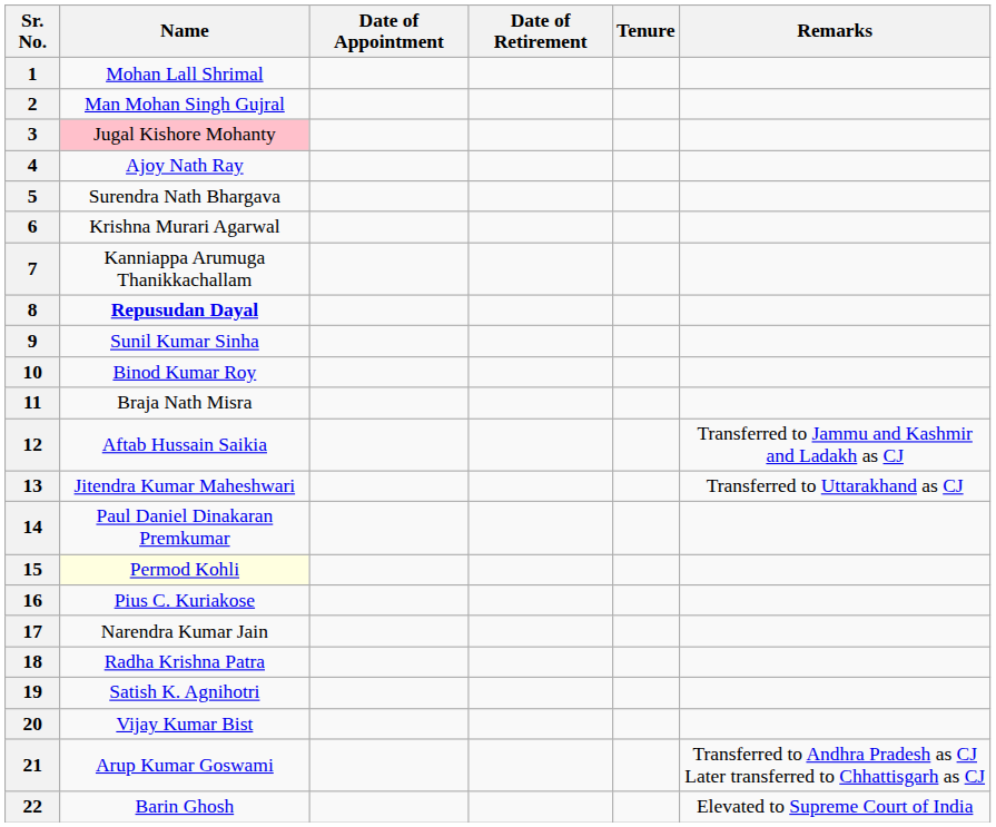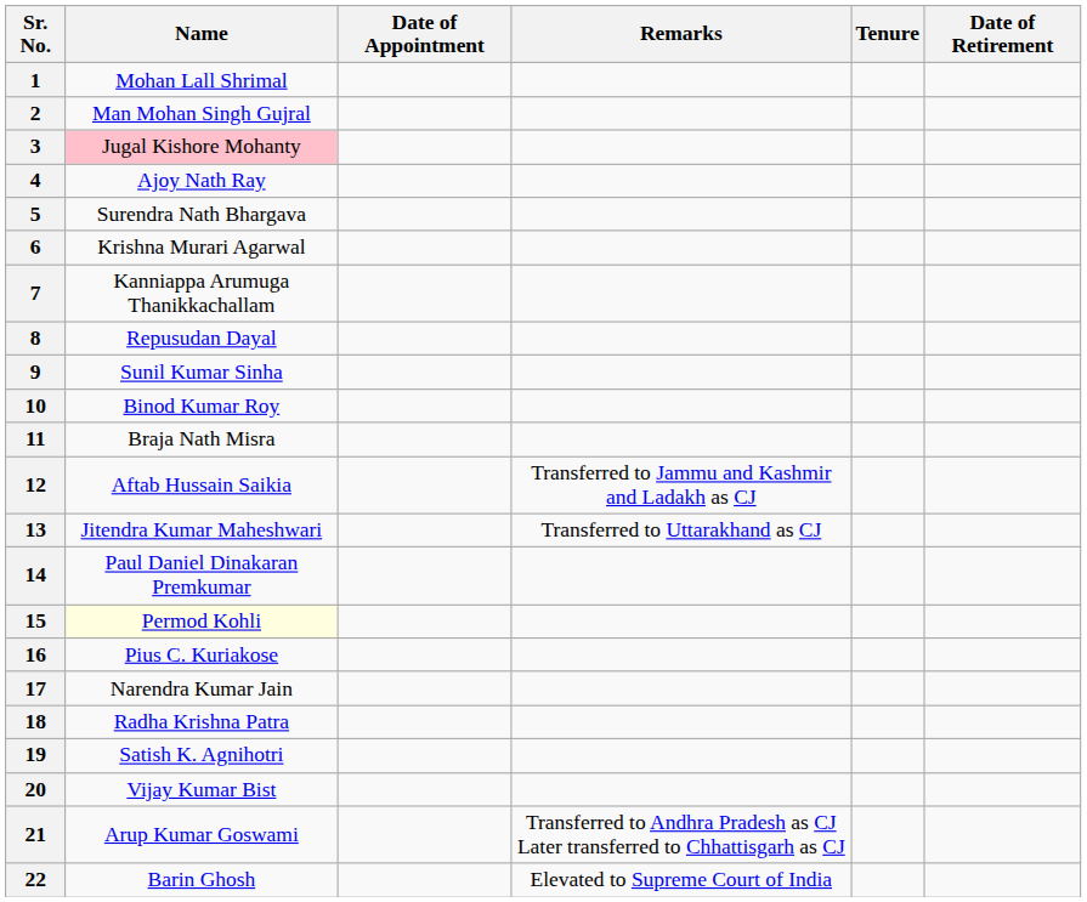 <table class="wikitable sortable" style="text-align:center" width="92%">
 <tr>
 <th>Sr. No.</th>
 <th>Name</th>
 <th>Date of Appointment</th>
+<th>Remarks</th>
+<th>Tenure</th>
 <th>Date of Retirement</th>
-<th>Tenure</th>
-<th>Remarks</th>
 </tr>
 <tr>
 <th>1</th>
 <td><a href='#'>Mohan Lall Shrimal</a></td>
 <td></td>
 <td></td>
 <td></td>
 <td></td>
 </tr>
 <tr>
 <th>2</th>
 <td><a href='#'>Man Mohan Singh Gujral</a></td>
 <td></td>
 <td></td>
 <td></td>
 <td></td>
 </tr>
 <tr>
 <th>3</th>
 <td style="background: pink;">Jugal Kishore Mohanty</td>
 <td></td>
 <td></td>
 <td></td>
 <td></td>
 </tr>
 <tr>
 <th>4</th>
 <td><a href='#'>Ajoy Nath Ray</a></td>
 <td></td>
 <td></td>
 <td></td>
 <td></td>
 </tr>
 <tr>
 <th>5</th>
 <td>Surendra Nath Bhargava</td>
 <td></td>
 <td></td>
 <td></td>
 <td></td>
 </tr>
 <tr>
 <th>6</th>
 <td>Krishna Murari Agarwal</td>
 <td></td>
 <td></td>
 <td></td>
 <td></td>
 </tr>
 <tr>
 <th>7</th>
 <td>Kanniappa Arumuga Thanikkachallam</td>
 <td></td>
 <td></td>
 <td></td>
 <td></td>
 </tr>
 <tr>
 <th>8</th>
-<td><strong><a href='#'>Repusudan Dayal</a></strong></td>
+<td><a href='#'>Repusudan Dayal</a></td>
 <td></td>
 <td></td>
 <td></td>
 <td></td>
 </tr>
 <tr>
 <th>9</th>
 <td><a href='#'>Sunil Kumar Sinha</a></td>
 <td></td>
 <td></td>
 <td></td>
 <td></td>
 </tr>
 <tr>
 <th>10</th>
 <td><a href='#'>Binod Kumar Roy</a></td>
 <td></td>
 <td></td>
 <td></td>
 <td></td>
 </tr>
 <tr>
 <th>11</th>
 <td>Braja Nath Misra</td>
 <td></td>
 <td></td>
 <td></td>
 <td></td>
 </tr>
 <tr>
 <th>12</th>
 <td><a href='#'>Aftab Hussain Saikia</a></td>
 <td></td>
+<td>Transferred to <a href='#'>Jammu and Kashmir and Ladakh</a> as <a href='#'>CJ</a></td>
 <td></td>
 <td></td>
-<td>Transferred to <a href='#'>Jammu and Kashmir and Ladakh</a> as <a href='#'>CJ</a></td>
 </tr>
 <tr>
 <th>13</th>
 <td><a href='#'>Jitendra Kumar Maheshwari</a></td>
 <td></td>
+<td>Transferred to <a href='#'>Uttarakhand</a> as <a href='#'>CJ</a></td>
 <td></td>
 <td></td>
-<td>Transferred to <a href='#'>Uttarakhand</a> as <a href='#'>CJ</a></td>
 </tr>
 <tr>
 <th>14</th>
 <td><a href='#'>Paul Daniel Dinakaran Premkumar</a></td>
 <td></td>
 <td></td>
 <td></td>
 <td></td>
 </tr>
 <tr>
 <th>15</th>
 <td style="background: lightyellow;"><a href='#'>Permod Kohli</a></td>
 <td></td>
 <td></td>
 <td></td>
 <td></td>
 </tr>
 <tr>
 <th>16</th>
 <td><a href='#'>Pius C. Kuriakose</a></td>
 <td></td>
 <td></td>
 <td></td>
 <td></td>
 </tr>
 <tr>
 <th>17</th>
 <td>Narendra Kumar Jain</td>
 <td></td>
 <td></td>
 <td></td>
 <td></td>
 </tr>
 <tr>
 <th>18</th>
 <td><a href='#'>Radha Krishna Patra</a></td>
 <td></td>
 <td></td>
 <td></td>
 <td></td>
 </tr>
 <tr>
 <th>19</th>
 <td><a href='#'>Satish K. Agnihotri</a></td>
 <td></td>
 <td></td>
 <td></td>
 <td></td>
 </tr>
 <tr>
 <th>20</th>
 <td><a href='#'>Vijay Kumar Bist</a></td>
 <td></td>
 <td></td>
 <td></td>
 <td></td>
 </tr>
 <tr>
 <th>21</th>
 <td><a href='#'>Arup Kumar Goswami</a></td>
 <td></td>
+<td>Transferred to <a href='#'>Andhra Pradesh</a> as <a href='#'>CJ</a> <br> Later transferred to <a href='#'>Chhattisgarh</a> as <a href='#'>CJ</a></td>
 <td></td>
 <td></td>
-<td>Transferred to <a href='#'>Andhra Pradesh</a> as <a href='#'>CJ</a> <br> Later transferred to <a href='#'>Chhattisgarh</a> as <a href='#'>CJ</a></td>
 </tr>
 <tr>
 <th>22</th>
 <td><a href='#'>Barin Ghosh</a></td>
 <td></td>
+<td>Elevated to <a href='#'>Supreme Court of India</a></td>
 <td></td>
 <td></td>
-<td>Elevated to <a href='#'>Supreme Court of India</a></td>
 </tr>
 </table>
